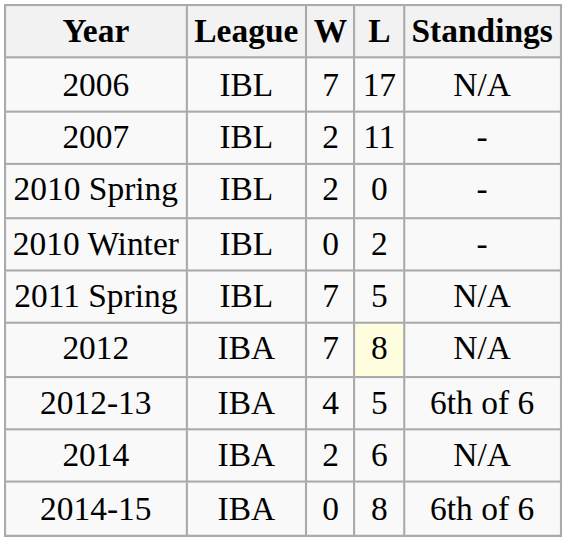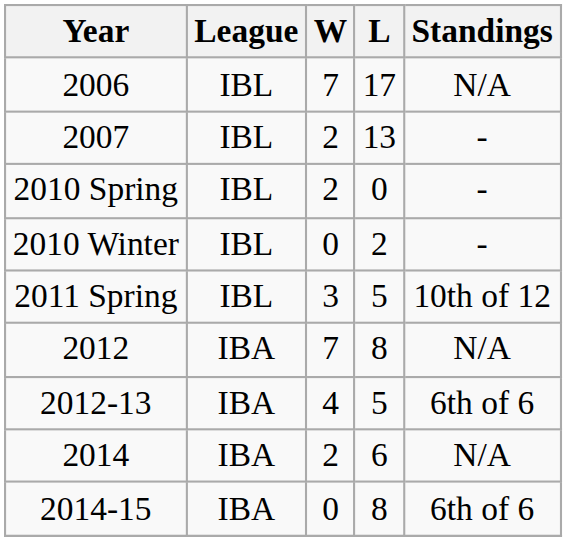 <table class="wikitable" style="text-align:center;">
 <tr>
 <th>Year</th>
 <th>League</th>
 <th>W</th>
 <th>L</th>
 <th>Standings</th>
 </tr>
 <tr>
 <td>2006</td>
 <td>IBL</td>
 <td>7</td>
 <td>17</td>
 <td>N/A</td>
 </tr>
 <tr>
 <td>2007</td>
 <td>IBL</td>
 <td>2</td>
-<td>11</td>
+<td>13</td>
 <td>-</td>
 </tr>
 <tr>
 <td>2010 Spring</td>
 <td>IBL</td>
 <td>2</td>
 <td>0</td>
 <td>-</td>
 </tr>
 <tr>
 <td>2010 Winter</td>
 <td>IBL</td>
 <td>0</td>
 <td>2</td>
 <td>-</td>
 </tr>
 <tr>
 <td>2011 Spring</td>
 <td>IBL</td>
-<td>7</td>
+<td>3</td>
 <td>5</td>
-<td>N/A</td>
+<td>10th of 12</td>
 </tr>
 <tr>
 <td>2012</td>
 <td>IBA</td>
 <td>7</td>
-<td style="background: lightyellow;">8</td>
+<td>8</td>
 <td>N/A</td>
 </tr>
 <tr>
 <td>2012-13</td>
 <td>IBA</td>
 <td>4</td>
 <td>5</td>
 <td>6th of 6</td>
 </tr>
 <tr>
 <td>2014</td>
 <td>IBA</td>
 <td>2</td>
 <td>6</td>
 <td>N/A</td>
 </tr>
 <tr>
 <td>2014-15</td>
 <td>IBA</td>
 <td>0</td>
 <td>8</td>
 <td>6th of 6</td>
 </tr>
 <tr>
 </tr>
 </table>
